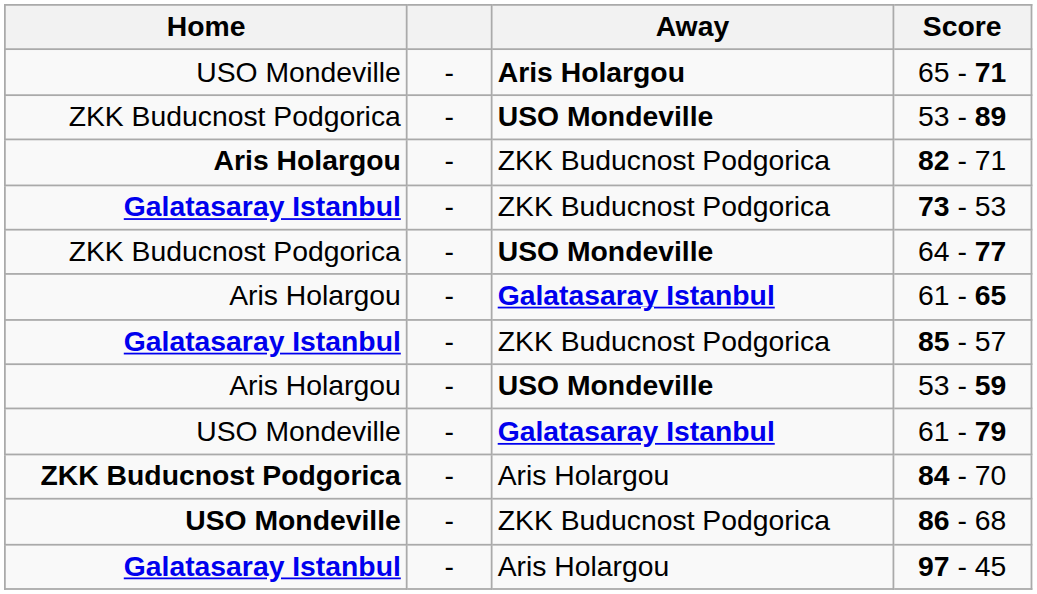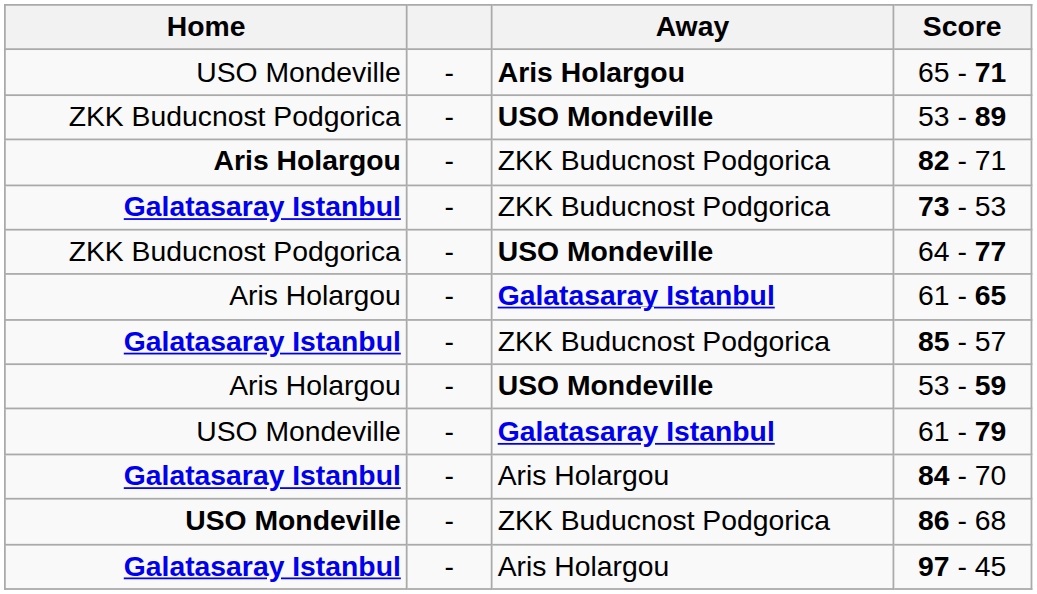 <table class=wikitable style="text-align:center">
 <tr>
 <th width=220>Home</th>
 <th width=40></th>
 <th width=220>Away</th>
 <th width=70>Score</th>
 </tr>
 <tr>
 <td align=right>USO Mondeville </td>
 <td>-</td>
 <td align=left> <strong>Aris Holargou</strong></td>
 <td>65 - <strong>71</strong></td>
 </tr>
 <tr>
 <td align=right>ZKK Buducnost Podgorica </td>
 <td>-</td>
 <td align=left> <strong>USO Mondeville</strong></td>
 <td>53 - <strong>89</strong></td>
 </tr>
 <tr>
 <td align=right><strong>Aris Holargou</strong> </td>
 <td>-</td>
 <td align=left> ZKK Buducnost Podgorica</td>
 <td><strong>82</strong> - 71</td>
 </tr>
 <tr>
 <td align=right><strong><a href='#'>Galatasaray Istanbul</a></strong> </td>
 <td>-</td>
 <td align=left> ZKK Buducnost Podgorica</td>
 <td><strong>73</strong> - 53</td>
 </tr>
 <tr>
 <td align=right>ZKK Buducnost Podgorica </td>
 <td>-</td>
 <td align=left> <strong>USO Mondeville</strong></td>
 <td>64 - <strong>77</strong></td>
 </tr>
 <tr>
 <td align=right>Aris Holargou </td>
 <td>-</td>
 <td align=left> <strong><a href='#'>Galatasaray Istanbul</a></strong></td>
 <td>61 - <strong>65</strong></td>
 </tr>
 <tr>
 <td align=right><strong><a href='#'>Galatasaray Istanbul</a></strong> </td>
 <td>-</td>
 <td align=left> ZKK Buducnost Podgorica</td>
 <td><strong>85</strong> - 57</td>
 </tr>
 <tr>
 <td align=right>Aris Holargou </td>
 <td>-</td>
 <td align=left> <strong>USO Mondeville</strong></td>
 <td>53 - <strong>59</strong></td>
 </tr>
 <tr>
 <td align=right>USO Mondeville </td>
 <td>-</td>
 <td align=left> <strong><a href='#'>Galatasaray Istanbul</a></strong></td>
 <td>61 - <strong>79</strong></td>
 </tr>
 <tr>
-<td align=right><strong>ZKK Buducnost Podgorica</strong> </td>
+<td align=right><strong><a href='#'>Galatasaray Istanbul</a></strong> </td>
 <td>-</td>
 <td align=left> Aris Holargou</td>
 <td><strong>84</strong> - 70</td>
 </tr>
 <tr>
 <td align=right><strong>USO Mondeville</strong> </td>
 <td>-</td>
 <td align=left> ZKK Buducnost Podgorica</td>
 <td><strong>86</strong> - 68</td>
 </tr>
 <tr>
 <td align=right><strong><a href='#'>Galatasaray Istanbul</a></strong> </td>
 <td>-</td>
 <td align=left> Aris Holargou</td>
 <td><strong>97</strong> - 45</td>
 </tr>
 </table>
